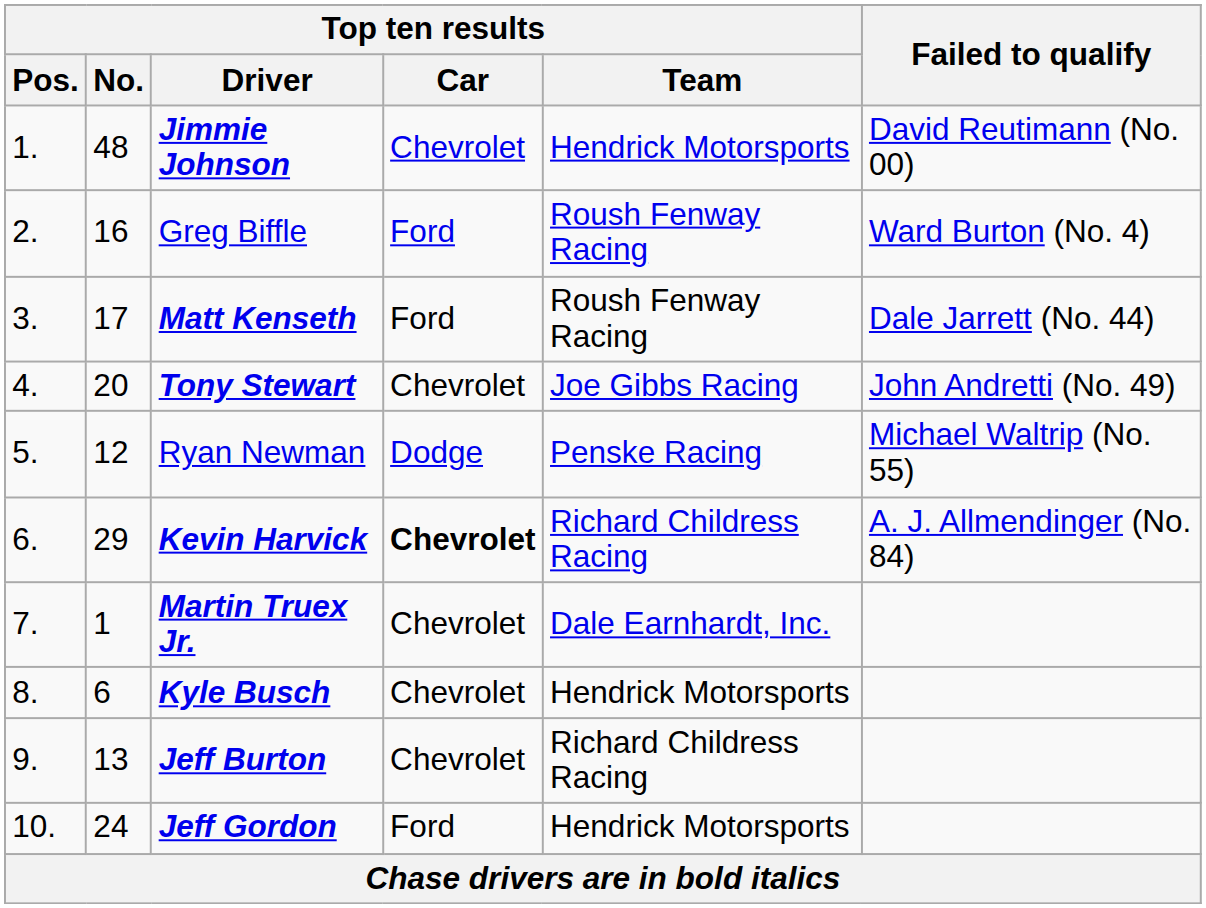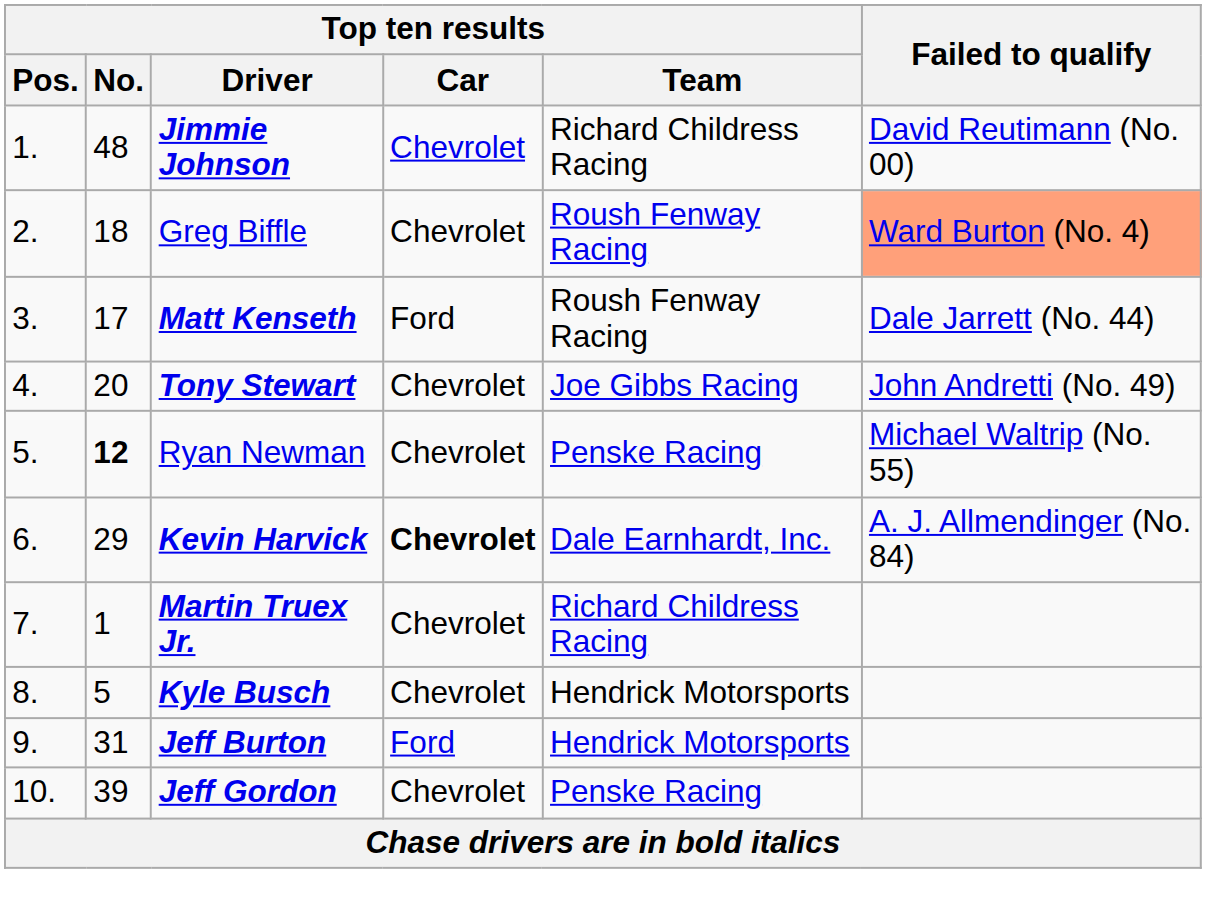 <table class="wikitable">
 <tr>
 <th colspan=5>Top ten results</th>
 <th rowspan=2>Failed to qualify</th>
 </tr>
 <tr>
 <th>Pos.</th>
 <th>No.</th>
 <th>Driver</th>
 <th>Car</th>
 <th>Team</th>
 </tr>
 <tr>
 <td>1.</td>
 <td>48</td>
 <td><strong><em><a href='#'>Jimmie Johnson</a></em></strong></td>
 <td><a href='#'>Chevrolet</a></td>
-<td><a href='#'>Hendrick Motorsports</a></td>
+<td>Richard Childress Racing</td>
 <td><a href='#'>David Reutimann</a> (No. 00)</td>
 </tr>
 <tr>
 <td>2.</td>
-<td>16</td>
+<td>18</td>
 <td><a href='#'>Greg Biffle</a></td>
-<td><a href='#'>Ford</a></td>
+<td>Chevrolet</td>
 <td><a href='#'>Roush Fenway Racing</a></td>
-<td><a href='#'>Ward Burton</a> (No. 4)</td>
+<td style="background: lightsalmon;"><a href='#'>Ward Burton</a> (No. 4)</td>
 </tr>
 <tr>
 <td>3.</td>
 <td>17</td>
 <td><strong><em><a href='#'>Matt Kenseth</a></em></strong></td>
 <td>Ford</td>
 <td>Roush Fenway Racing</td>
 <td><a href='#'>Dale Jarrett</a> (No. 44)</td>
 </tr>
 <tr>
 <td>4.</td>
 <td>20</td>
 <td><strong><em><a href='#'>Tony Stewart</a></em></strong></td>
 <td>Chevrolet</td>
 <td><a href='#'>Joe Gibbs Racing</a></td>
 <td><a href='#'>John Andretti</a> (No. 49)</td>
 </tr>
 <tr>
 <td>5.</td>
-<td>12</td>
+<td><strong>12</strong></td>
 <td><a href='#'>Ryan Newman</a></td>
-<td><a href='#'>Dodge</a></td>
+<td>Chevrolet</td>
 <td><a href='#'>Penske Racing</a></td>
 <td><a href='#'>Michael Waltrip</a> (No. 55)</td>
 </tr>
 <tr>
 <td>6.</td>
 <td>29</td>
 <td><strong><em><a href='#'>Kevin Harvick</a></em></strong></td>
 <td><strong>Chevrolet</strong></td>
-<td><a href='#'>Richard Childress Racing</a></td>
+<td><a href='#'>Dale Earnhardt, Inc.</a></td>
 <td><a href='#'>A. J. Allmendinger</a> (No. 84)</td>
 </tr>
 <tr>
 <td>7.</td>
 <td>1</td>
 <td><strong><em><a href='#'>Martin Truex Jr.</a></em></strong></td>
 <td>Chevrolet</td>
-<td><a href='#'>Dale Earnhardt, Inc.</a></td>
+<td><a href='#'>Richard Childress Racing</a></td>
 <td></td>
 </tr>
 <tr>
 <td>8.</td>
-<td>6</td>
+<td>5</td>
 <td><strong><em><a href='#'>Kyle Busch</a></em></strong></td>
 <td>Chevrolet</td>
 <td>Hendrick Motorsports</td>
 <td></td>
 </tr>
 <tr>
 <td>9.</td>
-<td>13</td>
+<td>31</td>
 <td><strong><em><a href='#'>Jeff Burton</a></em></strong></td>
-<td>Chevrolet</td>
-<td>Richard Childress Racing</td>
+<td><a href='#'>Ford</a></td>
+<td><a href='#'>Hendrick Motorsports</a></td>
 <td></td>
 </tr>
 <tr>
 <td>10.</td>
-<td>24</td>
+<td>39</td>
 <td><strong><em><a href='#'>Jeff Gordon</a></em></strong></td>
-<td>Ford</td>
-<td>Hendrick Motorsports</td>
+<td>Chevrolet</td>
+<td><a href='#'>Penske Racing</a></td>
 <td></td>
 </tr>
 <tr>
 <th colspan=6><em>Chase drivers are in <strong>bold italics<strong><em></th>
 </tr>
 </table>
